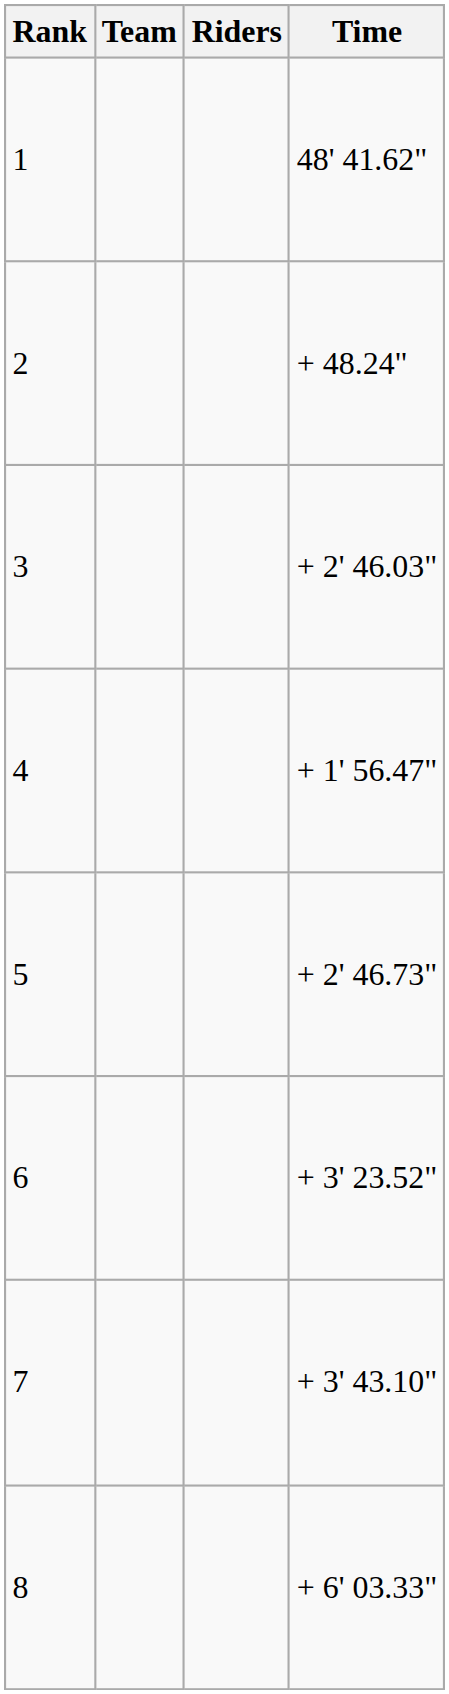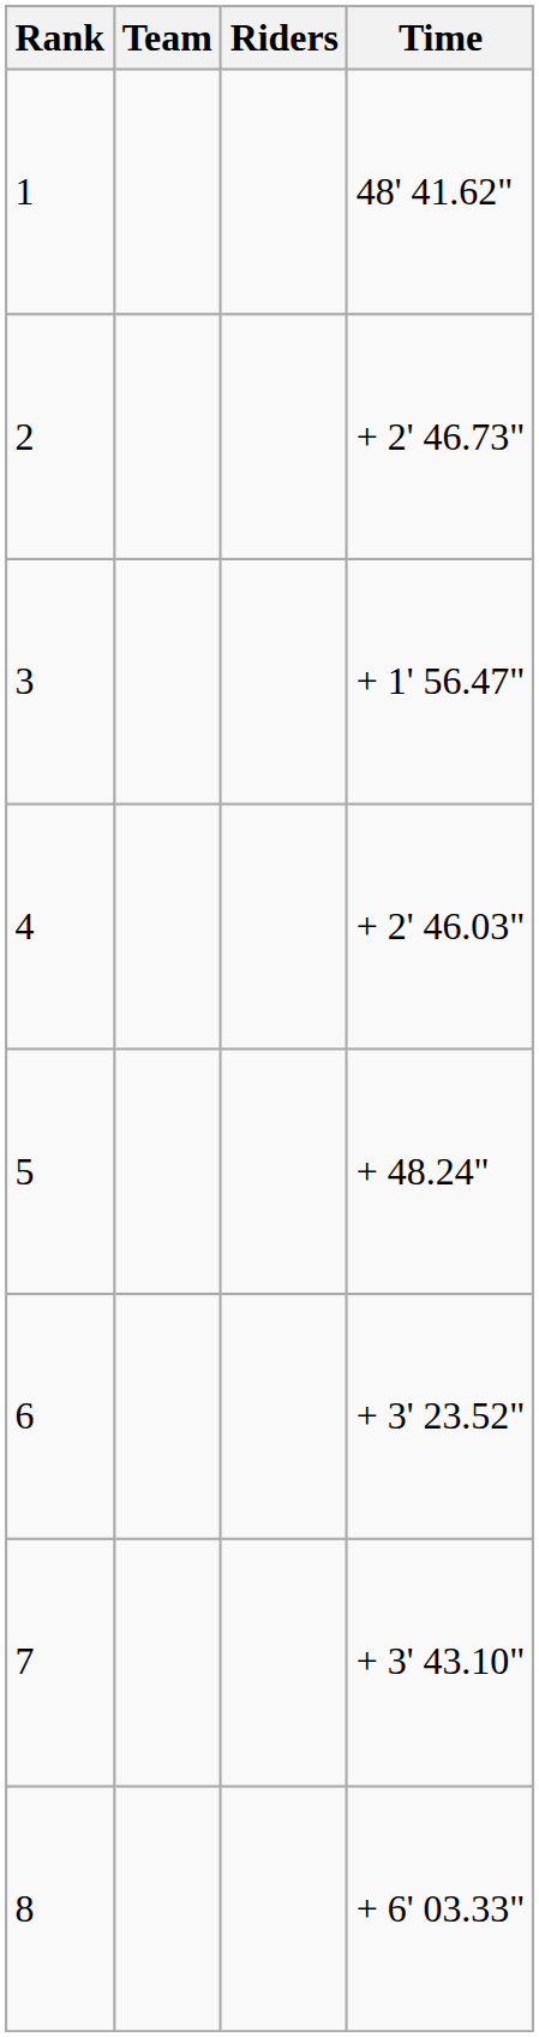 <table class="wikitable" style="font-size:95%; text-align:left;">
 <tr>
 <th>Rank</th>
 <th>Team</th>
 <th>Riders</th>
 <th>Time</th>
 </tr>
 <tr>
 <td>1</td>
 <td align="left"> </td>
 <td><br><br><br><br><br></td>
 <td>48' 41.62"</td>
 </tr>
 <tr>
 <td>2</td>
 <td align="left"> </td>
 <td><br><br><br><br><br></td>
-<td>+ 48.24"</td>
+<td>+ 2' 46.73"</td>
 </tr>
 <tr>
 <td>3</td>
 <td align="left"> </td>
 <td><br><br><br><br><br></td>
-<td>+ 2' 46.03"</td>
+<td>+ 1' 56.47"</td>
 </tr>
 <tr>
 <td>4</td>
 <td align="left"> </td>
 <td><br><br><br><br><br></td>
-<td>+ 1' 56.47"</td>
+<td>+ 2' 46.03"</td>
 </tr>
 <tr>
 <td>5</td>
 <td align="left"> </td>
 <td><br><br><br><br><br></td>
-<td>+ 2' 46.73"</td>
+<td>+ 48.24"</td>
 </tr>
 <tr>
 <td>6</td>
 <td align="left"> </td>
 <td><br><br><br><br><br></td>
 <td>+ 3' 23.52"</td>
 </tr>
 <tr>
 <td>7</td>
 <td align="left"> </td>
 <td><br><br><br><br><br></td>
 <td>+ 3' 43.10"</td>
 </tr>
 <tr>
 <td>8</td>
 <td align="left"> </td>
 <td><br><br><br><br><br></td>
 <td>+ 6' 03.33"</td>
 </tr>
 </table>
